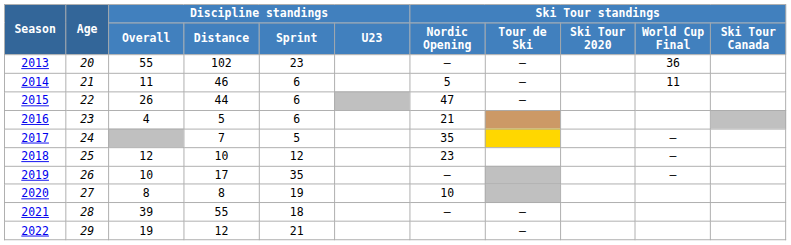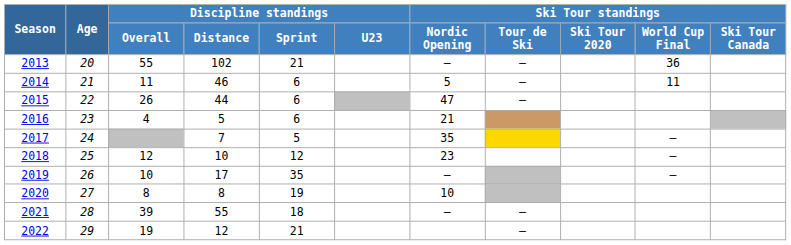 <table class="wikitable" style="font-size:95%; text-align:center; border:grey solid 1px; border-collapse:collapse; background:#ffffff;">
 <tr>
 <th style="background-color:#369; color:white; width:60px;" rowspan="2"> Season </th>
 <th style="background-color:#369; color:white; width:40px;" rowspan="2"> Age </th>
 <th style="background-color:#4180be; color:white;" colspan="4">Discipline standings</th>
 <th style="background-color:#4180be; color:white;" colspan="6">Ski Tour standings</th>
 </tr>
 <tr>
 <th style="background-color:#4180be; color:white; width:75px;">Overall</th>
 <th style="background-color:#4180be; color:white; width:75px;">Distance</th>
 <th style="background-color:#4180be; color:white; width:75px;">Sprint</th>
 <th style="background-color:#4180be; color:white; width:75px;">U23</th>
 <th style="background-color:#4180be; color:white; width:75px;">Nordic<br>Opening</th>
 <th style="background-color:#4180be; color:white; width:75px;">Tour de<br>Ski</th>
 <th style="background-color:#4180be; color:white; width:75px;">Ski Tour<br>2020</th>
 <th style="background-color:#4180be; color:white; width:75px;">World Cup<br>Final</th>
 <th style="background-color:#4180be; color:white; width:75px;">Ski Tour<br>Canada</th>
 </tr>
 <tr>
 <td><a href='#'>2013</a></td>
 <td><em>20</em></td>
 <td>55</td>
 <td>102</td>
-<td>23</td>
+<td>21</td>
 <td></td>
 <td>—</td>
 <td>—</td>
 <td></td>
 <td>36</td>
 <td></td>
 </tr>
 <tr>
 <td><a href='#'>2014</a></td>
 <td><em>21</em></td>
 <td>11</td>
 <td>46</td>
 <td>6</td>
 <td></td>
 <td>5</td>
 <td>—</td>
 <td></td>
 <td>11</td>
 <td></td>
 </tr>
 <tr>
 <td><a href='#'>2015</a></td>
 <td><em>22</em></td>
 <td>26</td>
 <td>44</td>
 <td>6</td>
 <td bgcolor="silver"></td>
 <td>47</td>
 <td>—</td>
 <td></td>
 <td></td>
 <td></td>
 </tr>
 <tr>
 <td><a href='#'>2016</a></td>
 <td><em>23</em></td>
 <td>4</td>
 <td>5</td>
 <td>6</td>
 <td></td>
 <td>21</td>
 <td bgcolor="cc9966"></td>
 <td></td>
 <td></td>
 <td bgcolor="silver"></td>
 </tr>
 <tr>
 <td><a href='#'>2017</a></td>
 <td><em>24</em></td>
 <td bgcolor="silver"></td>
 <td>7</td>
 <td>5</td>
 <td></td>
 <td>35</td>
 <td bgcolor="gold"></td>
 <td></td>
 <td>—</td>
 <td></td>
 </tr>
 <tr>
 <td><a href='#'>2018</a></td>
 <td><em>25</em></td>
 <td>12</td>
 <td>10</td>
 <td>12</td>
 <td></td>
 <td>23</td>
 <td></td>
 <td></td>
 <td>—</td>
 <td></td>
 </tr>
 <tr>
 <td><a href='#'>2019</a></td>
 <td><em>26</em></td>
 <td>10</td>
 <td>17</td>
 <td>35</td>
 <td></td>
 <td>—</td>
 <td bgcolor="silver"></td>
 <td></td>
 <td>—</td>
 <td></td>
 </tr>
 <tr>
 <td><a href='#'>2020</a></td>
 <td><em>27</em></td>
 <td>8</td>
 <td>8</td>
 <td>19</td>
 <td></td>
 <td>10</td>
 <td bgcolor="silver"></td>
 <td></td>
 <td></td>
 <td></td>
 </tr>
 <tr>
 <td><a href='#'>2021</a></td>
 <td><em>28</em></td>
 <td>39</td>
 <td>55</td>
 <td>18</td>
 <td></td>
 <td>—</td>
 <td>—</td>
 <td></td>
 <td></td>
 <td></td>
 </tr>
 <tr>
 <td><a href='#'>2022</a></td>
 <td><em>29</em></td>
 <td>19</td>
 <td>12</td>
 <td>21</td>
 <td></td>
 <td></td>
 <td>—</td>
 <td></td>
 <td></td>
 <td></td>
 </tr>
 </table>
